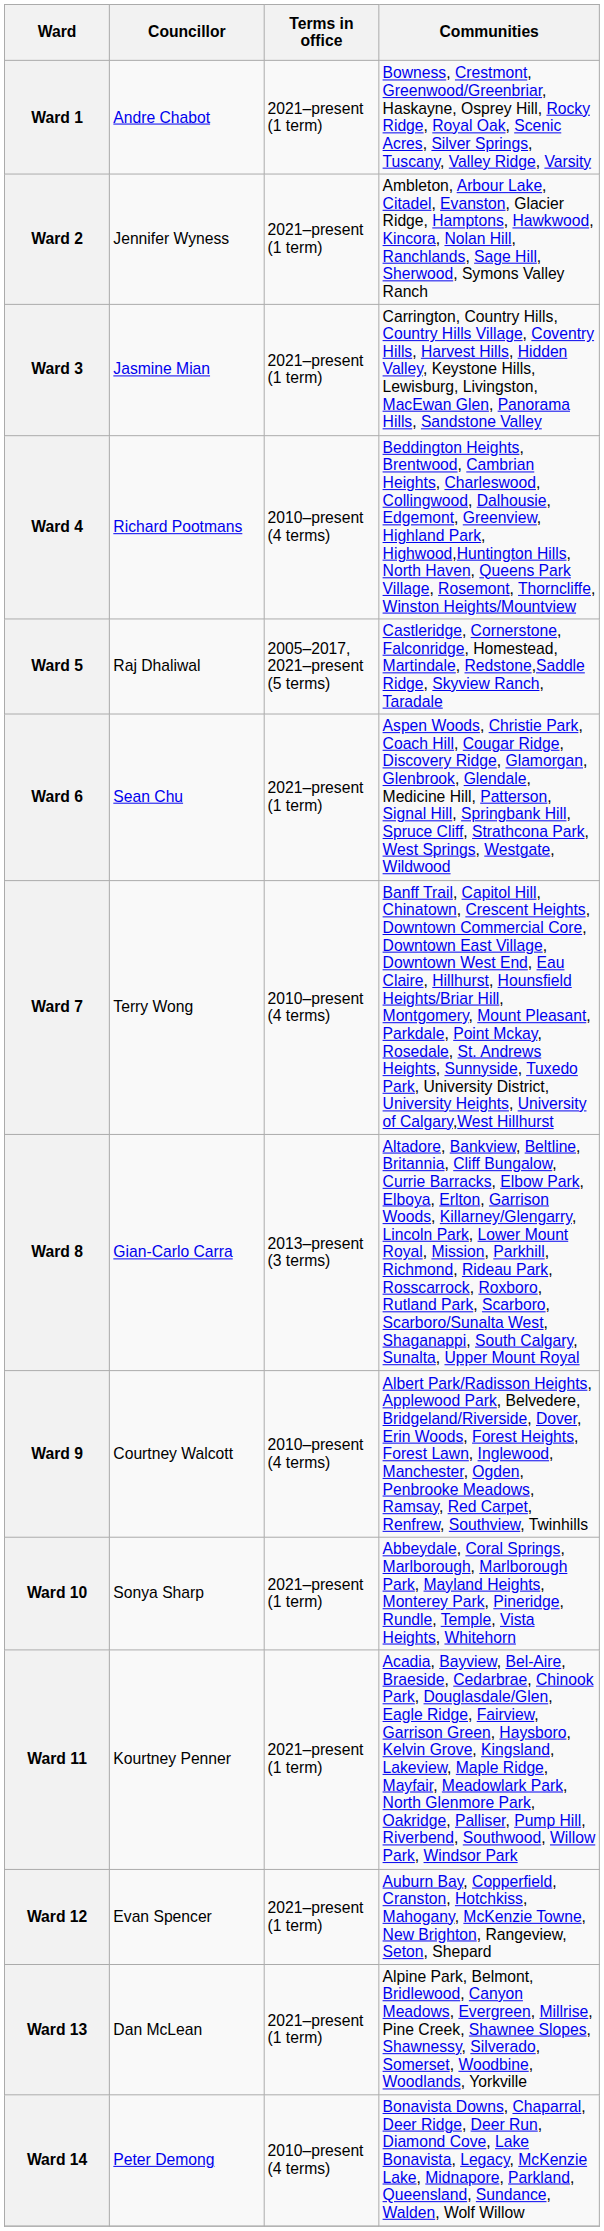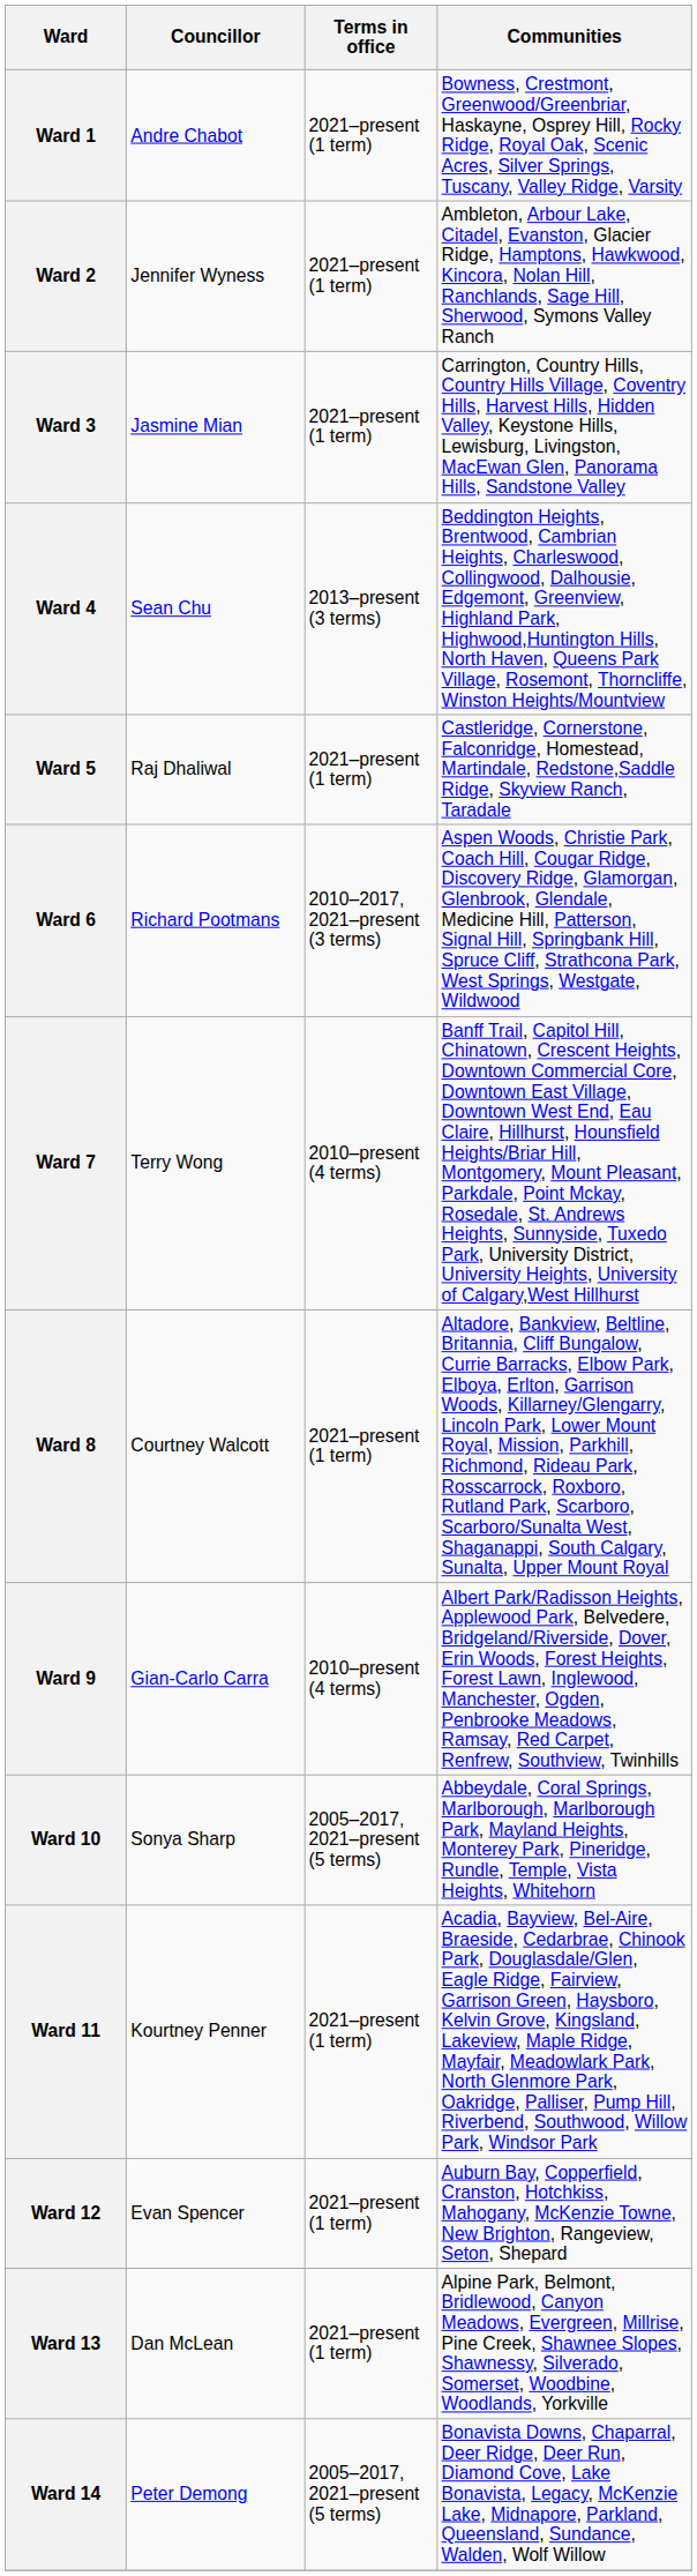 <table class="wikitable">
 <tr>
 <th width=100px height=50px>Ward</th>
 <th width=150px>Councillor</th>
 <th width=110px>Terms in office</th>
 <th>Communities</th>
 </tr>
 <tr>
 <th>Ward 1</th>
 <td><a href='#'>Andre Chabot</a></td>
 <td>2021–present<br>(1 term)</td>
 <td><a href='#'>Bowness</a>, <a href='#'>Crestmont</a>, <a href='#'>Greenwood/Greenbriar</a>,  Haskayne, Osprey Hill, <a href='#'>Rocky Ridge</a>, <a href='#'>Royal Oak</a>, <a href='#'>Scenic Acres</a>, <a href='#'>Silver Springs</a>, <a href='#'>Tuscany</a>, <a href='#'>Valley Ridge</a>, <a href='#'>Varsity</a></td>
 </tr>
 <tr>
 <th>Ward 2</th>
 <td>Jennifer Wyness</td>
 <td>2021–present<br>(1 term)</td>
 <td>Ambleton, <a href='#'>Arbour Lake</a>, <a href='#'>Citadel</a>, <a href='#'>Evanston</a>, Glacier Ridge, <a href='#'>Hamptons</a>, <a href='#'>Hawkwood</a>, <a href='#'>Kincora</a>, <a href='#'>Nolan Hill</a>, <a href='#'>Ranchlands</a>, <a href='#'>Sage Hill</a>, <a href='#'>Sherwood</a>, Symons Valley Ranch</td>
 </tr>
 <tr>
 <th>Ward 3</th>
 <td><a href='#'>Jasmine Mian</a></td>
 <td>2021–present<br>(1 term)</td>
 <td>Carrington, Country Hills, <a href='#'>Country Hills Village</a>, <a href='#'>Coventry Hills</a>, <a href='#'>Harvest Hills</a>, <a href='#'>Hidden Valley</a>, Keystone Hills, Lewisburg, Livingston, <a href='#'>MacEwan Glen</a>, <a href='#'>Panorama Hills</a>, <a href='#'>Sandstone Valley</a></td>
 </tr>
 <tr>
 <th>Ward 4</th>
-<td><a href='#'>Richard Pootmans</a></td>
-<td>2010–present<br>(4 terms)</td>
+<td><a href='#'>Sean Chu</a></td>
+<td>2013–present<br>(3 terms)</td>
 <td><a href='#'>Beddington Heights</a>, <a href='#'>Brentwood</a>, <a href='#'>Cambrian Heights</a>, <a href='#'>Charleswood</a>, <a href='#'>Collingwood</a>, <a href='#'>Dalhousie</a>, <a href='#'>Edgemont</a>, <a href='#'>Greenview</a>, <a href='#'>Highland Park</a>, <a href='#'>Highwood</a>,<a href='#'>Huntington Hills</a>, <a href='#'>North Haven</a>, <a href='#'>Queens Park Village</a>, <a href='#'>Rosemont</a>, <a href='#'>Thorncliffe</a>, <a href='#'>Winston Heights/Mountview</a></td>
 </tr>
 <tr>
 <th>Ward 5</th>
 <td>Raj Dhaliwal</td>
-<td>2005–2017, 2021–present<br>(5 terms)</td>
+<td>2021–present<br>(1 term)</td>
 <td><a href='#'>Castleridge</a>, <a href='#'>Cornerstone</a>, <a href='#'>Falconridge</a>, Homestead, <a href='#'>Martindale</a>, <a href='#'>Redstone</a>,<a href='#'>Saddle Ridge</a>, <a href='#'>Skyview Ranch</a>, <a href='#'>Taradale</a></td>
 </tr>
 <tr>
 <th>Ward 6</th>
-<td><a href='#'>Sean Chu</a></td>
-<td>2021–present<br>(1 term)</td>
+<td><a href='#'>Richard Pootmans</a></td>
+<td>2010–2017, 2021–present<br>(3 terms)</td>
 <td><a href='#'>Aspen Woods</a>, <a href='#'>Christie Park</a>, <a href='#'>Coach Hill</a>, <a href='#'>Cougar Ridge</a>, <a href='#'>Discovery Ridge</a>, <a href='#'>Glamorgan</a>, <a href='#'>Glenbrook</a>, <a href='#'>Glendale</a>, Medicine Hill, <a href='#'>Patterson</a>, <a href='#'>Signal Hill</a>, <a href='#'>Springbank Hill</a>, <a href='#'>Spruce Cliff</a>, <a href='#'>Strathcona Park</a>, <a href='#'>West Springs</a>, <a href='#'>Westgate</a>, <a href='#'>Wildwood</a></td>
 </tr>
 <tr>
 <th>Ward 7</th>
 <td>Terry Wong</td>
 <td>2010–present<br>(4 terms)</td>
 <td><a href='#'>Banff Trail</a>, <a href='#'>Capitol Hill</a>, <a href='#'>Chinatown</a>, <a href='#'>Crescent Heights</a>, <a href='#'>Downtown Commercial Core</a>, <a href='#'>Downtown East Village</a>, <a href='#'>Downtown West End</a>, <a href='#'>Eau Claire</a>, <a href='#'>Hillhurst</a>, <a href='#'>Hounsfield Heights/Briar Hill</a>, <a href='#'>Montgomery</a>, <a href='#'>Mount Pleasant</a>, <a href='#'>Parkdale</a>, <a href='#'>Point Mckay</a>, <a href='#'>Rosedale</a>, <a href='#'>St. Andrews Heights</a>, <a href='#'>Sunnyside</a>, <a href='#'>Tuxedo Park</a>, University District, <a href='#'>University Heights</a>, <a href='#'>University of Calgary</a>,<a href='#'>West Hillhurst</a></td>
 </tr>
 <tr>
 <th>Ward 8</th>
-<td><a href='#'>Gian-Carlo Carra</a></td>
-<td>2013–present<br>(3 terms)</td>
+<td>Courtney Walcott</td>
+<td>2021–present<br>(1 term)</td>
 <td><a href='#'>Altadore</a>, <a href='#'>Bankview</a>, <a href='#'>Beltline</a>, <a href='#'>Britannia</a>, <a href='#'>Cliff Bungalow</a>, <a href='#'>Currie Barracks</a>, <a href='#'>Elbow Park</a>, <a href='#'>Elboya</a>, <a href='#'>Erlton</a>, <a href='#'>Garrison Woods</a>, <a href='#'>Killarney/Glengarry</a>, <a href='#'>Lincoln Park</a>, <a href='#'>Lower Mount Royal</a>, <a href='#'>Mission</a>, <a href='#'>Parkhill</a>, <a href='#'>Richmond</a>, <a href='#'>Rideau Park</a>, <a href='#'>Rosscarrock</a>, <a href='#'>Roxboro</a>, <a href='#'>Rutland Park</a>, <a href='#'>Scarboro</a>, <a href='#'>Scarboro/Sunalta West</a>, <a href='#'>Shaganappi</a>, <a href='#'>South Calgary</a>, <a href='#'>Sunalta</a>, <a href='#'>Upper Mount Royal</a></td>
 </tr>
 <tr>
 <th>Ward 9</th>
-<td>Courtney Walcott</td>
+<td><a href='#'>Gian-Carlo Carra</a></td>
 <td>2010–present<br>(4 terms)</td>
 <td><a href='#'>Albert Park/Radisson Heights</a>, <a href='#'>Applewood Park</a>,  Belvedere, <a href='#'>Bridgeland/Riverside</a>, <a href='#'>Dover</a>, <a href='#'>Erin Woods</a>, <a href='#'>Forest Heights</a>, <a href='#'>Forest Lawn</a>, <a href='#'>Inglewood</a>, <a href='#'>Manchester</a>, <a href='#'>Ogden</a>, <a href='#'>Penbrooke Meadows</a>, <a href='#'>Ramsay</a>, <a href='#'>Red Carpet</a>, <a href='#'>Renfrew</a>, <a href='#'>Southview</a>, Twinhills</td>
 </tr>
 <tr>
 <th>Ward 10</th>
 <td>Sonya Sharp</td>
-<td>2021–present<br>(1 term)</td>
+<td>2005–2017, 2021–present<br>(5 terms)</td>
 <td><a href='#'>Abbeydale</a>, <a href='#'>Coral Springs</a>, <a href='#'>Marlborough</a>, <a href='#'>Marlborough Park</a>, <a href='#'>Mayland Heights</a>, <a href='#'>Monterey Park</a>, <a href='#'>Pineridge</a>, <a href='#'>Rundle</a>, <a href='#'>Temple</a>, <a href='#'>Vista Heights</a>, <a href='#'>Whitehorn</a></td>
 </tr>
 <tr>
 <th>Ward 11</th>
 <td>Kourtney Penner</td>
 <td>2021–present<br>(1 term)</td>
 <td><a href='#'>Acadia</a>, <a href='#'>Bayview</a>, <a href='#'>Bel-Aire</a>, <a href='#'>Braeside</a>, <a href='#'>Cedarbrae</a>, <a href='#'>Chinook Park</a>, <a href='#'>Douglasdale/Glen</a>, <a href='#'>Eagle Ridge</a>, <a href='#'>Fairview</a>, <a href='#'>Garrison Green</a>, <a href='#'>Haysboro</a>, <a href='#'>Kelvin Grove</a>, <a href='#'>Kingsland</a>, <a href='#'>Lakeview</a>, <a href='#'>Maple Ridge</a>, <a href='#'>Mayfair</a>, <a href='#'>Meadowlark Park</a>, <a href='#'>North Glenmore Park</a>, <a href='#'>Oakridge</a>, <a href='#'>Palliser</a>, <a href='#'>Pump Hill</a>, <a href='#'>Riverbend</a>, <a href='#'>Southwood</a>, <a href='#'>Willow Park</a>, <a href='#'>Windsor Park</a></td>
 </tr>
 <tr>
 <th>Ward 12</th>
 <td>Evan Spencer</td>
 <td>2021–present<br>(1 term)</td>
 <td><a href='#'>Auburn Bay</a>, <a href='#'>Copperfield</a>, <a href='#'>Cranston</a>, <a href='#'>Hotchkiss</a>, <a href='#'>Mahogany</a>, <a href='#'>McKenzie Towne</a>, <a href='#'>New Brighton</a>, Rangeview, <a href='#'>Seton</a>, Shepard</td>
 </tr>
 <tr>
 <th>Ward 13</th>
 <td>Dan McLean</td>
 <td>2021–present<br>(1 term)</td>
 <td>Alpine Park, Belmont, <a href='#'>Bridlewood</a>, <a href='#'>Canyon Meadows</a>, <a href='#'>Evergreen</a>, <a href='#'>Millrise</a>, Pine Creek, <a href='#'>Shawnee Slopes</a>, <a href='#'>Shawnessy</a>, <a href='#'>Silverado</a>, <a href='#'>Somerset</a>, <a href='#'>Woodbine</a>, <a href='#'>Woodlands</a>, Yorkville</td>
 </tr>
 <tr>
 <th>Ward 14</th>
 <td><a href='#'>Peter Demong</a></td>
-<td>2010–present<br>(4 terms)</td>
+<td>2005–2017, 2021–present<br>(5 terms)</td>
 <td><a href='#'>Bonavista Downs</a>, <a href='#'>Chaparral</a>, <a href='#'>Deer Ridge</a>, <a href='#'>Deer Run</a>, <a href='#'>Diamond Cove</a>, <a href='#'>Lake Bonavista</a>, <a href='#'>Legacy</a>, <a href='#'>McKenzie Lake</a>, <a href='#'>Midnapore</a>, <a href='#'>Parkland</a>, <a href='#'>Queensland</a>, <a href='#'>Sundance</a>, <a href='#'>Walden</a>, Wolf Willow</td>
 </tr>
 <tr>
 </tr>
 </table>
